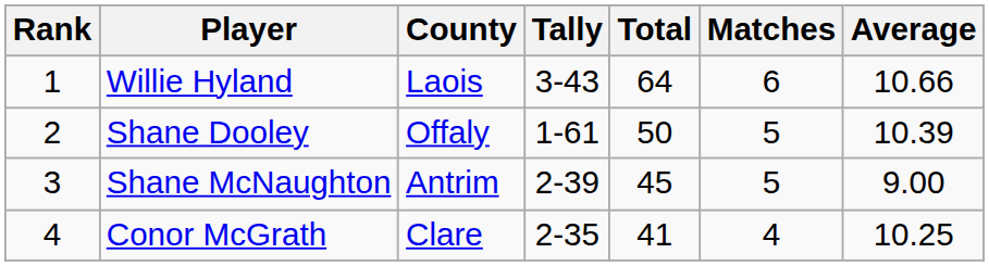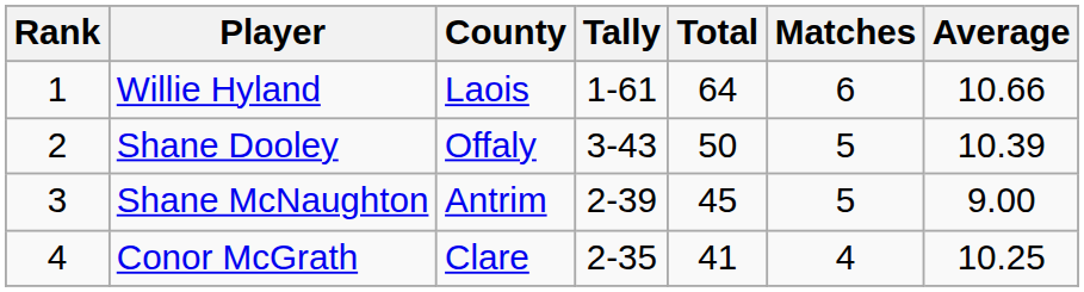 <table class="wikitable">
 <tr>
 <th>Rank</th>
 <th>Player</th>
 <th>County</th>
 <th>Tally</th>
 <th>Total</th>
 <th>Matches</th>
 <th>Average</th>
 </tr>
 <tr>
 <td style="text-align:center;">1</td>
 <td><a href='#'>Willie Hyland</a></td>
 <td><a href='#'>Laois</a></td>
-<td align=center>3-43</td>
+<td align=center>1-61</td>
 <td align=center>64</td>
 <td align=center>6</td>
 <td align=center>10.66</td>
 </tr>
 <tr>
 <td style="text-align:center;">2</td>
 <td><a href='#'>Shane Dooley</a></td>
 <td><a href='#'>Offaly</a></td>
-<td align=center>1-61</td>
+<td align=center>3-43</td>
 <td align=center>50</td>
 <td align=center>5</td>
 <td align=center>10.39</td>
 </tr>
 <tr>
 <td style="text-align:center;">3</td>
 <td><a href='#'>Shane McNaughton</a></td>
 <td><a href='#'>Antrim</a></td>
 <td align=center>2-39</td>
 <td align=center>45</td>
 <td align=center>5</td>
 <td align=center>9.00</td>
 </tr>
 <tr>
 <td style="text-align:center;">4</td>
 <td><a href='#'>Conor McGrath</a></td>
 <td><a href='#'>Clare</a></td>
 <td align=center>2-35</td>
 <td align=center>41</td>
 <td align=center>4</td>
 <td align=center>10.25</td>
 </tr>
 </table>
